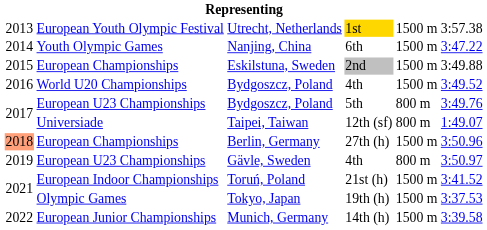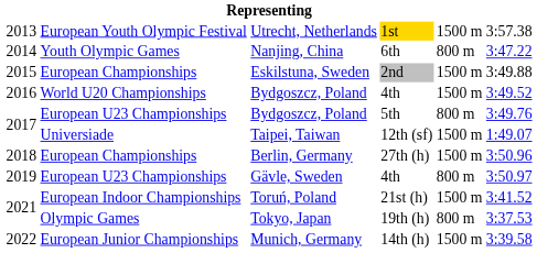 <table>
 <tr>
 <th colspan="6">Representing </th>
 </tr>
 <tr>
 <td>2013</td>
 <td><a href='#'>European Youth Olympic Festival</a></td>
 <td><a href='#'>Utrecht, Netherlands</a></td>
 <td bgcolor=gold>1st</td>
 <td>1500 m</td>
 <td>3:57.38</td>
 </tr>
 <tr>
 <td>2014</td>
 <td><a href='#'>Youth Olympic Games</a></td>
 <td><a href='#'>Nanjing, China</a></td>
 <td>6th</td>
-<td>1500 m</td>
+<td>800 m</td>
 <td><a href='#'>3:47.22</a></td>
 </tr>
 <tr>
 <td>2015</td>
 <td><a href='#'>European Championships</a></td>
 <td><a href='#'>Eskilstuna, Sweden</a></td>
 <td bgcolor=silver>2nd</td>
 <td>1500 m</td>
 <td>3:49.88</td>
 </tr>
 <tr>
 <td>2016</td>
 <td><a href='#'>World U20 Championships</a></td>
 <td><a href='#'>Bydgoszcz, Poland</a></td>
 <td>4th</td>
 <td>1500 m</td>
 <td><a href='#'>3:49.52</a></td>
 </tr>
 <tr>
 <td rowspan=2>2017</td>
 <td><a href='#'>European U23 Championships</a></td>
 <td><a href='#'>Bydgoszcz, Poland</a></td>
 <td>5th</td>
 <td>800 m</td>
 <td><a href='#'>3:49.76</a></td>
 </tr>
 <tr>
 <td><a href='#'>Universiade</a></td>
 <td><a href='#'>Taipei, Taiwan</a></td>
 <td>12th (sf)</td>
-<td>800 m</td>
+<td>1500 m</td>
 <td><a href='#'>1:49.07</a></td>
 </tr>
 <tr>
-<td style="background: lightsalmon;">2018</td>
+<td>2018</td>
 <td><a href='#'>European Championships</a></td>
 <td><a href='#'>Berlin, Germany</a></td>
 <td>27th (h)</td>
 <td>1500 m</td>
 <td><a href='#'>3:50.96</a></td>
 </tr>
 <tr>
 <td>2019</td>
 <td><a href='#'>European U23 Championships</a></td>
 <td><a href='#'>Gävle, Sweden</a></td>
 <td>4th</td>
 <td>800 m</td>
 <td><a href='#'>3:50.97</a></td>
 </tr>
 <tr>
 <td rowspan=2>2021</td>
 <td><a href='#'>European Indoor Championships</a></td>
 <td><a href='#'>Toruń, Poland</a></td>
 <td>21st (h)</td>
 <td>1500 m</td>
 <td><a href='#'>3:41.52</a></td>
 </tr>
 <tr>
 <td><a href='#'>Olympic Games</a></td>
 <td><a href='#'>Tokyo, Japan</a></td>
 <td>19th (h)</td>
-<td>1500 m</td>
+<td>800 m</td>
 <td><a href='#'>3:37.53</a></td>
 </tr>
 <tr>
 <td>2022</td>
 <td><a href='#'>European Junior Championships</a></td>
 <td><a href='#'>Munich, Germany</a></td>
 <td>14th (h)</td>
 <td>1500 m</td>
 <td><a href='#'>3:39.58</a></td>
 </tr>
 </table>
